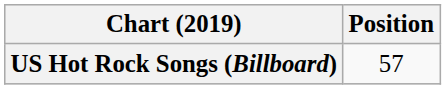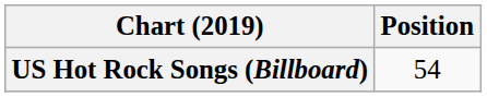 <table class="wikitable plainrowheaders" style="text-align:center">
 <tr>
 <th scope="col">Chart (2019)</th>
 <th scope="col">Position</th>
 </tr>
 <tr>
 <th scope="row">US Hot Rock Songs (<em>Billboard</em>)</th>
-<td>57</td>
+<td>54</td>
 </tr>
 </table>
